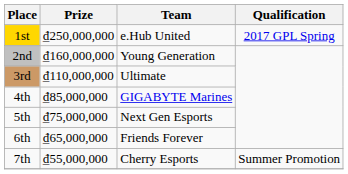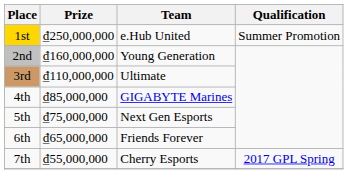 <table class="wikitable" style="text-align:left">
 <tr>
 <th style="text-align:center"><strong>Place</strong></th>
 <th style="text-align:center"><strong>Prize</strong></th>
 <th style="text-align:center"><strong>Team</strong></th>
 <th style="text-align:center"><strong>Qualification</strong></th>
 </tr>
 <tr>
 <td style="text-align:center; background:gold;">1st</td>
 <td>₫250,000,000</td>
 <td>e.Hub United</td>
-<td style="text-align:center"><a href='#'>2017 GPL Spring</a></td>
+<td>Summer Promotion</td>
 </tr>
 <tr>
 <td style="text-align:center; background:silver;">2nd</td>
 <td>₫160,000,000</td>
 <td>Young Generation</td>
 <td style="text-align:center" rowspan="5"></td>
 </tr>
 <tr>
 <td style="text-align:center; background:#c96;">3rd</td>
 <td>₫110,000,000</td>
 <td>Ultimate</td>
 </tr>
 <tr>
 <td style="text-align:center">4th</td>
 <td>₫85,000,000</td>
 <td><a href='#'>GIGABYTE Marines</a></td>
 </tr>
 <tr>
 <td style="text-align:center">5th</td>
 <td>₫75,000,000</td>
 <td>Next Gen Esports</td>
 </tr>
 <tr>
 <td style="text-align:center">6th</td>
 <td>₫65,000,000</td>
 <td>Friends Forever</td>
 </tr>
 <tr>
 <td style="text-align:center">7th</td>
 <td>₫55,000,000</td>
 <td>Cherry Esports</td>
-<td>Summer Promotion</td>
+<td style="text-align:center"><a href='#'>2017 GPL Spring</a></td>
 </tr>
 <tr>
 </tr>
 </table>
